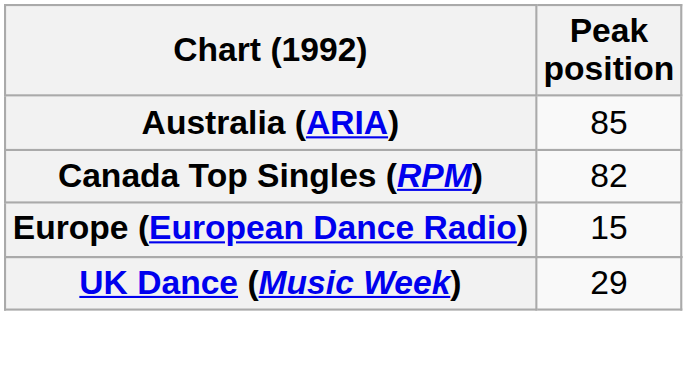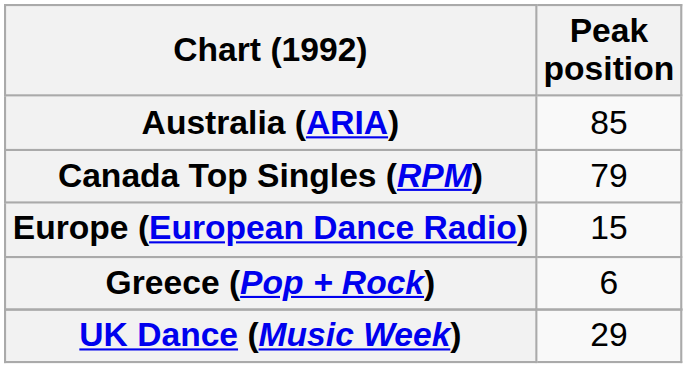 <table class="wikitable sortable plainrowheaders" style="text-align:center">
 <tr>
 <th scope="col">Chart (1992)</th>
 <th scope="col">Peak<br>position</th>
 </tr>
 <tr>
 <th scope="row">Australia (<a href='#'>ARIA</a>)</th>
 <td>85</td>
 </tr>
 <tr>
 <th scope="row">Canada Top Singles (<a href='#'><em>RPM</em></a>)</th>
-<td>82</td>
+<td>79</td>
 </tr>
 <tr>
 <th scope="row">Europe (<a href='#'>European Dance Radio</a>)</th>
 <td>15</td>
+</tr>
+<tr>
+<th scope="row">Greece (<em><a href='#'>Pop + Rock</a></em>)</th>
+<td>6</td>
 </tr>
 <tr>
 </tr>
 <tr>
 </tr>
 <tr>
 </tr>
 <tr>
 </tr>
 <tr>
 </tr>
 <tr>
 <th scope="row"><a href='#'>UK Dance</a> (<em><a href='#'>Music Week</a></em>)</th>
 <td>29</td>
 </tr>
 </table>
